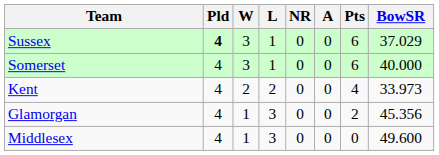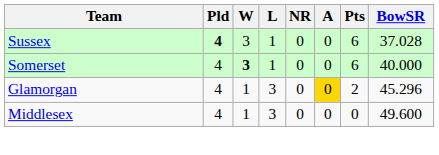 <table class="wikitable" style="text-align: center;">
 <tr>
 <th width=200>Team</th>
 <th width=20>Pld</th>
 <th width=20>W</th>
 <th width=20>L</th>
 <th width=20>NR</th>
 <th width=20>A</th>
 <th width=20>Pts</th>
 <th width=60><a href='#'>BowSR</a></th>
 </tr>
 <tr bgcolor="#ccffcc">
 <td align=left><a href='#'>Sussex</a></td>
 <td><strong>4</strong></td>
 <td>3</td>
 <td>1</td>
 <td>0</td>
 <td>0</td>
 <td>6</td>
-<td>37.029</td>
+<td>37.028</td>
 </tr>
 <tr bgcolor="#ccffcc">
 <td align=left><a href='#'>Somerset</a></td>
 <td>4</td>
-<td>3</td>
+<td><strong>3</strong></td>
 <td>1</td>
 <td>0</td>
 <td>0</td>
 <td>6</td>
 <td>40.000</td>
 </tr>
 <tr>
-<td align=left><a href='#'>Kent</a></td>
-<td>4</td>
-<td>2</td>
-<td>2</td>
-<td>0</td>
-<td>0</td>
-<td>4</td>
-<td>33.973</td>
-</tr>
-<tr>
 <td align=left><a href='#'>Glamorgan</a></td>
 <td>4</td>
 <td>1</td>
 <td>3</td>
 <td>0</td>
-<td>0</td>
+<td style="background: gold;">0</td>
 <td>2</td>
-<td>45.356</td>
+<td>45.296</td>
 </tr>
 <tr>
 <td align=left><a href='#'>Middlesex</a></td>
 <td>4</td>
 <td>1</td>
 <td>3</td>
 <td>0</td>
 <td>0</td>
 <td>0</td>
 <td>49.600</td>
 </tr>
 </table>
